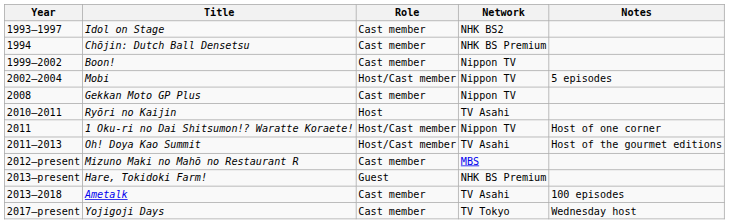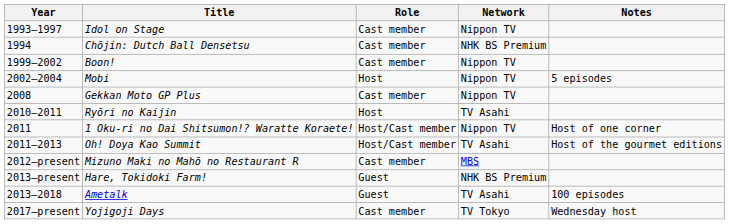 <table class="wikitable plainrowheaders sortable">
 <tr>
 <th scope="col">Year</th>
 <th scope="col">Title</th>
 <th scope="col">Role</th>
 <th scope="col">Network</th>
 <th class="unsortable">Notes</th>
 </tr>
 <tr>
 <td>1993–1997</td>
 <td><em>Idol on Stage</em></td>
 <td>Cast member</td>
-<td>NHK BS2</td>
+<td>Nippon TV</td>
 <td></td>
 </tr>
 <tr>
 <td>1994</td>
 <td><em>Chōjin: Dutch Ball Densetsu</em></td>
 <td>Cast member</td>
 <td>NHK BS Premium</td>
 <td></td>
 </tr>
 <tr>
 <td>1999–2002</td>
 <td><em>Boon!</em></td>
 <td>Cast member</td>
 <td>Nippon TV</td>
 <td></td>
 </tr>
 <tr>
 <td>2002–2004</td>
 <td><em>Mobi</em></td>
-<td>Host/Cast member</td>
+<td>Host</td>
 <td>Nippon TV</td>
 <td>5 episodes</td>
 </tr>
 <tr>
 <td>2008</td>
 <td><em>Gekkan Moto GP Plus</em></td>
 <td>Cast member</td>
 <td>Nippon TV</td>
 <td></td>
 </tr>
 <tr>
 <td>2010–2011</td>
 <td><em>Ryōri no Kaijin</em></td>
 <td>Host</td>
 <td>TV Asahi</td>
 <td></td>
 </tr>
 <tr>
 <td>2011</td>
 <td><em>1 Oku-ri no Dai Shitsumon!? Waratte Koraete!</em></td>
 <td>Host/Cast member</td>
 <td>Nippon TV</td>
 <td>Host of one corner</td>
 </tr>
 <tr>
 <td>2011–2013</td>
 <td><em>Oh! Doya Kao Summit</em></td>
 <td>Host/Cast member</td>
 <td>TV Asahi</td>
 <td>Host of the gourmet editions</td>
 </tr>
 <tr>
 <td>2012–present</td>
 <td><em>Mizuno Maki no Mahō no Restaurant R</em></td>
 <td>Cast member</td>
 <td><a href='#'>MBS</a></td>
 <td></td>
 </tr>
 <tr>
 <td>2013–present</td>
 <td><em>Hare, Tokidoki Farm!</em></td>
 <td>Guest</td>
 <td>NHK BS Premium</td>
 <td></td>
 </tr>
 <tr>
 <td>2013–2018</td>
 <td><em><a href='#'>Ametalk</a></em></td>
-<td>Cast member</td>
+<td>Guest</td>
 <td>TV Asahi</td>
 <td>100 episodes</td>
 </tr>
 <tr>
 <td>2017–present</td>
 <td><em>Yojigoji Days</em></td>
 <td>Cast member</td>
 <td>TV Tokyo</td>
 <td>Wednesday host</td>
 </tr>
 </table>
